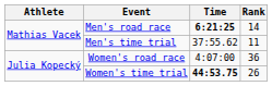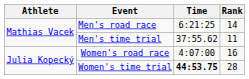 <table class=wikitable style=font-size:95%;text-align:center>
 <tr>
 <th>Athlete</th>
 <th>Event</th>
 <th>Time</th>
 <th>Rank</th>
 </tr>
 <tr align=center>
 <td align=left rowspan=2><a href='#'>Mathias Vacek</a></td>
 <td align=left><a href='#'>Men's road race</a></td>
-<td><strong>6:21:25</strong></td>
+<td>6:21:25</td>
 <td>14</td>
 </tr>
 <tr align=center>
 <td align=left><a href='#'>Men's time trial</a></td>
 <td>37:55.62</td>
 <td>11</td>
 </tr>
 <tr align=center>
 <td align=left rowspan=2><a href='#'>Julia Kopecký</a></td>
 <td align=center><a href='#'>Women's road race</a></td>
 <td>4:07:00</td>
-<td>36</td>
+<td>16</td>
 </tr>
 <tr align=center>
 <td align=left><a href='#'>Women's time trial</a></td>
 <td><strong>44:53.75</strong></td>
-<td>26</td>
+<td>28</td>
 </tr>
 </table>
